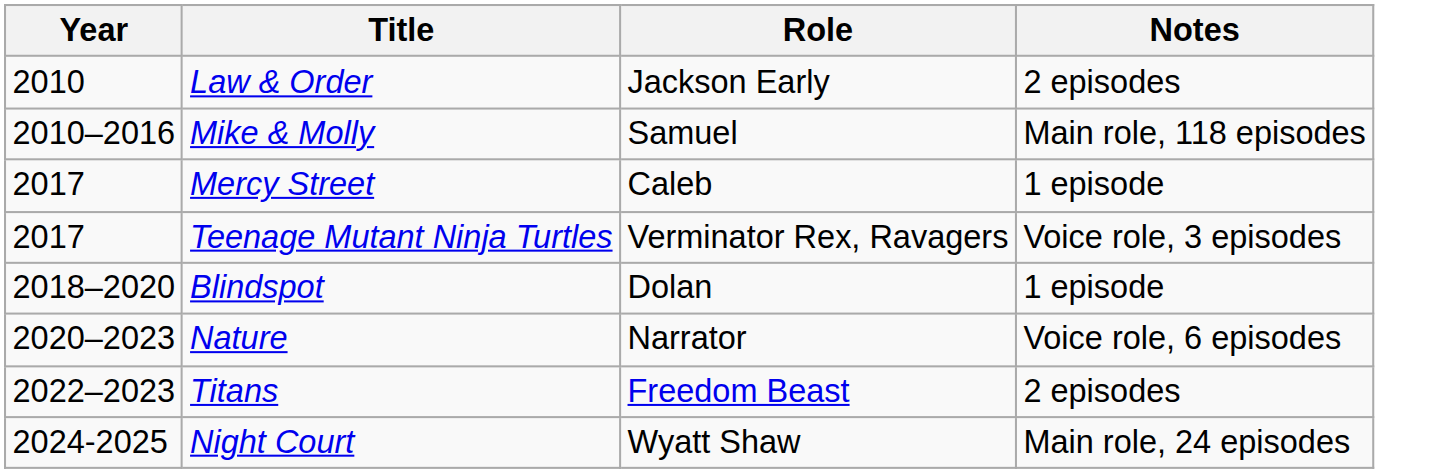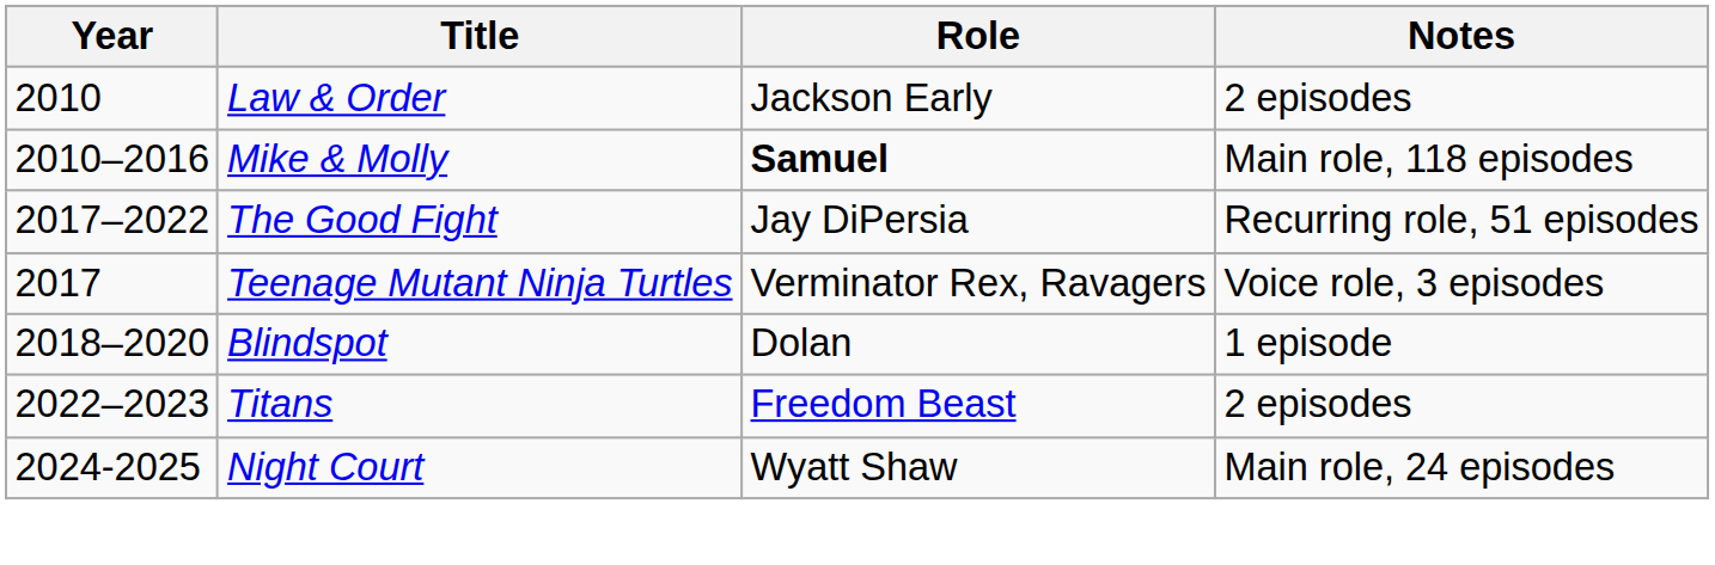 <table class="wikitable sortable">
 <tr>
 <th>Year</th>
 <th>Title</th>
 <th>Role</th>
 <th>Notes</th>
 </tr>
 <tr>
 <td>2010</td>
 <td><em><a href='#'>Law & Order</a></em></td>
 <td>Jackson Early</td>
 <td>2 episodes</td>
 </tr>
 <tr>
 <td>2010–2016</td>
 <td><em><a href='#'>Mike & Molly</a></em></td>
-<td>Samuel</td>
+<td><strong>Samuel</strong></td>
 <td>Main role, 118 episodes</td>
 </tr>
 <tr>
-<td>2017</td>
-<td><em><a href='#'>Mercy Street</a></em></td>
-<td>Caleb</td>
-<td>1 episode</td>
+<td>2017–2022</td>
+<td><em><a href='#'>The Good Fight</a></em></td>
+<td>Jay DiPersia</td>
+<td>Recurring role, 51 episodes</td>
 </tr>
 <tr>
 <td>2017</td>
 <td><em><a href='#'>Teenage Mutant Ninja Turtles</a></em></td>
 <td>Verminator Rex, Ravagers</td>
 <td>Voice role, 3 episodes</td>
 </tr>
 <tr>
 <td>2018–2020</td>
 <td><em><a href='#'>Blindspot</a></em></td>
 <td>Dolan</td>
 <td>1 episode</td>
 </tr>
 <tr>
-<td>2020–2023</td>
-<td><em><a href='#'>Nature</a></em></td>
-<td>Narrator</td>
-<td>Voice role, 6 episodes</td>
-</tr>
-<tr>
 <td>2022–2023</td>
 <td><em><a href='#'>Titans</a></em></td>
 <td><a href='#'>Freedom Beast</a></td>
 <td>2 episodes</td>
 </tr>
 <tr>
 <td>2024-2025</td>
 <td><em><a href='#'>Night Court</a></em></td>
 <td>Wyatt Shaw</td>
 <td>Main role, 24 episodes</td>
 </tr>
 </table>
